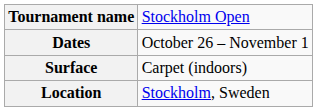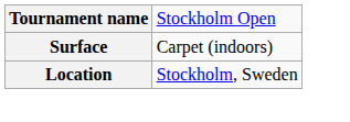 <table class="wikitable">
 <tr>
 <th>Tournament name</th>
 <td><a href='#'>Stockholm Open</a></td>
-</tr>
-<tr>
-<th>Dates</th>
-<td>October 26 – November 1</td>
 </tr>
 <tr>
 <th>Surface</th>
 <td>Carpet (indoors)</td>
 </tr>
 <tr>
 <th>Location</th>
 <td><a href='#'>Stockholm</a>, Sweden</td>
 </tr>
 <tr>
 </tr>
 </table>
